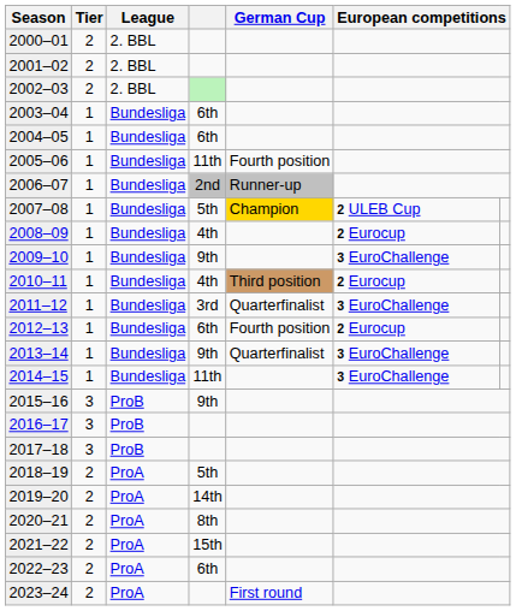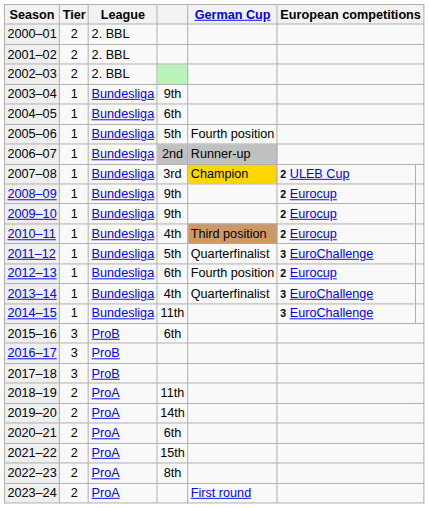 <table class="wikitable" style="font-size:85%">
 <tr>
 <th>Season</th>
 <th>Tier</th>
 <th>League</th>
 <th></th>
 <th><a href='#'>German Cup</a></th>
 <th colspan=2>European competitions</th>
 </tr>
 <tr>
 <td style="background:#efefef;">2000–01</td>
 <td align="center">2</td>
 <td>2. BBL</td>
 <td align="center"></td>
 <td></td>
 <td colspan=2></td>
 </tr>
 <tr>
 <td style="background:#efefef;">2001–02</td>
 <td align="center">2</td>
 <td>2. BBL</td>
 <td align="center"></td>
 <td></td>
 <td colspan=2></td>
 </tr>
 <tr>
 <td style="background:#efefef;">2002–03</td>
 <td align="center">2</td>
 <td>2. BBL</td>
 <td style="background:#BBF3BB" align="center"></td>
 <td></td>
 <td colspan=2></td>
 </tr>
 <tr>
 <td style="background:#efefef;">2003–04</td>
 <td align="center">1</td>
 <td><a href='#'>Bundesliga</a></td>
-<td align="center">6th</td>
+<td align="center">9th</td>
 <td></td>
 <td colspan=2></td>
 </tr>
 <tr>
 <td style="background:#efefef;">2004–05</td>
 <td align="center">1</td>
 <td><a href='#'>Bundesliga</a></td>
 <td align="center">6th</td>
 <td></td>
 <td colspan=2></td>
 </tr>
 <tr>
 <td style="background:#efefef;">2005–06</td>
 <td align="center">1</td>
 <td><a href='#'>Bundesliga</a></td>
-<td align="center">11th</td>
+<td align="center">5th</td>
 <td>Fourth position</td>
 <td colspan=2></td>
 </tr>
 <tr>
 <td style="background:#efefef;">2006–07</td>
 <td align="center">1</td>
 <td><a href='#'>Bundesliga</a></td>
 <td style="background:silver" align="center">2nd</td>
 <td style="background:silver">Runner-up</td>
 <td colspan=2></td>
 </tr>
 <tr>
 <td style="background:#efefef;">2007–08</td>
 <td align="center">1</td>
 <td><a href='#'>Bundesliga</a></td>
-<td align="center">5th</td>
+<td align="center">3rd</td>
 <td style="background:gold">Champion</td>
 <td><small><strong>2</strong></small> <a href='#'>ULEB Cup</a></td>
 <td></td>
 </tr>
 <tr>
 <td style="background:#efefef;"><a href='#'>2008–09</a></td>
 <td align="center">1</td>
 <td><a href='#'>Bundesliga</a></td>
-<td align="center">4th</td>
+<td align="center">9th</td>
 <td></td>
 <td><small><strong>2</strong></small> <a href='#'>Eurocup</a></td>
 <td></td>
 </tr>
 <tr>
 <td style="background:#efefef;"><a href='#'>2009–10</a></td>
 <td align="center">1</td>
 <td><a href='#'>Bundesliga</a></td>
 <td align="center">9th</td>
 <td></td>
-<td><small><strong>3</strong></small> <a href='#'>EuroChallenge</a></td>
+<td><small><strong>2</strong></small> <a href='#'>Eurocup</a></td>
 <td></td>
 </tr>
 <tr>
 <td style="background:#efefef;"><a href='#'>2010–11</a></td>
 <td align="center">1</td>
 <td><a href='#'>Bundesliga</a></td>
 <td align="center">4th</td>
 <td style="background:#CC9966">Third position</td>
 <td><small><strong>2</strong></small> <a href='#'>Eurocup</a></td>
 <td></td>
 </tr>
 <tr>
 <td style="background:#efefef;"><a href='#'>2011–12</a></td>
 <td align="center">1</td>
 <td><a href='#'>Bundesliga</a></td>
-<td align="center">3rd</td>
+<td align="center">5th</td>
 <td>Quarterfinalist</td>
 <td><small><strong>3</strong></small> <a href='#'>EuroChallenge</a></td>
 <td></td>
 </tr>
 <tr>
 <td style="background:#efefef;"><a href='#'>2012–13</a></td>
 <td align="center">1</td>
 <td><a href='#'>Bundesliga</a></td>
 <td align="center">6th</td>
 <td>Fourth position</td>
 <td><small><strong>2</strong></small> <a href='#'>Eurocup</a></td>
 <td></td>
 </tr>
 <tr>
 <td style="background:#efefef;"><a href='#'>2013–14</a></td>
 <td align="center">1</td>
 <td><a href='#'>Bundesliga</a></td>
-<td align="center">9th</td>
+<td align="center">4th</td>
 <td>Quarterfinalist</td>
 <td><small><strong>3</strong></small> <a href='#'>EuroChallenge</a></td>
 <td></td>
 </tr>
 <tr>
 <td style="background:#efefef;"><a href='#'>2014–15</a></td>
 <td align="center">1</td>
 <td><a href='#'>Bundesliga</a></td>
 <td align="center">11th</td>
 <td></td>
 <td><small><strong>3</strong></small> <a href='#'>EuroChallenge</a></td>
 <td></td>
 </tr>
 <tr>
 <td style="background:#efefef;">2015–16</td>
 <td align="center">3</td>
 <td><a href='#'>ProB</a></td>
-<td align="center">9th</td>
+<td align="center">6th</td>
 <td></td>
 <td colspan=2></td>
 </tr>
 <tr>
 <td style="background:#efefef;"><a href='#'>2016–17</a></td>
 <td align="center">3</td>
 <td><a href='#'>ProB</a></td>
 <td align="center"></td>
 <td></td>
 <td colspan=2></td>
 </tr>
 <tr>
 <td style="background:#efefef;">2017–18</td>
 <td align="center">3</td>
 <td><a href='#'>ProB</a></td>
 <td align="center"></td>
 <td></td>
 <td colspan=2></td>
 </tr>
 <tr>
 <td style="background:#efefef;">2018–19</td>
 <td align="center">2</td>
 <td><a href='#'>ProA</a></td>
-<td align="center">5th</td>
+<td align="center">11th</td>
 <td></td>
 <td colspan=2></td>
 </tr>
 <tr>
 <td style="background:#efefef;">2019–20</td>
 <td align="center">2</td>
 <td><a href='#'>ProA</a></td>
 <td align="center">14th</td>
 <td></td>
 <td colspan=2></td>
 </tr>
 <tr>
 <td style="background:#efefef;">2020–21</td>
 <td align="center">2</td>
 <td><a href='#'>ProA</a></td>
-<td align="center">8th</td>
+<td align="center">6th</td>
 <td></td>
 <td colspan=2></td>
 </tr>
 <tr>
 <td style="background:#efefef;">2021–22</td>
 <td align="center">2</td>
 <td><a href='#'>ProA</a></td>
 <td align="center">15th</td>
 <td></td>
 <td colspan=2></td>
 </tr>
 <tr>
 <td style="background:#efefef;">2022–23</td>
 <td align="center">2</td>
 <td><a href='#'>ProA</a></td>
-<td align="center">6th</td>
+<td align="center">8th</td>
 <td></td>
 <td colspan=2></td>
 </tr>
 <tr>
 <td style="background:#efefef;">2023–24</td>
 <td align="center">2</td>
 <td><a href='#'>ProA</a></td>
 <td align="center"></td>
 <td><a href='#'>First round</a></td>
 <td colspan=2></td>
 </tr>
 </table>
